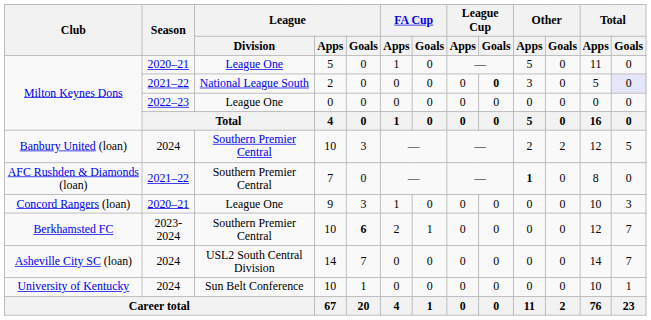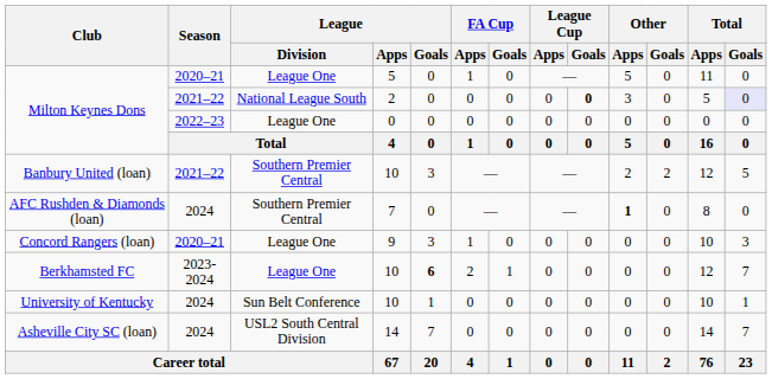 <table class="wikitable" style="text-align:center">
 <tr>
 <th rowspan="2">Club</th>
 <th rowspan="2">Season</th>
 <th colspan="3">League</th>
 <th colspan="2"><a href='#'>FA Cup</a></th>
 <th colspan="2">League Cup</th>
 <th colspan="2">Other</th>
 <th colspan="2">Total</th>
 </tr>
 <tr>
 <th>Division</th>
 <th>Apps</th>
 <th>Goals</th>
 <th>Apps</th>
 <th>Goals</th>
 <th>Apps</th>
 <th>Goals</th>
 <th>Apps</th>
 <th>Goals</th>
 <th>Apps</th>
 <th>Goals</th>
 </tr>
 <tr>
 <td rowspan="4"><a href='#'>Milton Keynes Dons</a></td>
 <td><a href='#'>2020–21</a></td>
 <td><a href='#'>League One</a></td>
 <td>5</td>
 <td>0</td>
 <td>1</td>
 <td>0</td>
 <td colspan="2">—</td>
 <td>5</td>
 <td>0</td>
 <td>11</td>
 <td>0</td>
 </tr>
 <tr>
 <td><a href='#'>2021–22</a></td>
 <td><a href='#'>National League South</a></td>
 <td>2</td>
 <td>0</td>
 <td>0</td>
 <td>0</td>
 <td>0</td>
 <td><strong>0</strong></td>
 <td>3</td>
 <td>0</td>
 <td>5</td>
 <td style="background: lavender;">0</td>
 </tr>
 <tr>
 <td><a href='#'>2022–23</a></td>
 <td>League One</td>
 <td>0</td>
 <td>0</td>
 <td>0</td>
 <td>0</td>
 <td>0</td>
 <td>0</td>
 <td>0</td>
 <td>0</td>
 <td>0</td>
 <td>0</td>
 </tr>
 <tr>
 <th colspan="2">Total</th>
 <th>4</th>
 <th>0</th>
 <th>1</th>
 <th>0</th>
 <th>0</th>
 <th>0</th>
 <th>5</th>
 <th>0</th>
 <th>16</th>
 <th>0</th>
 </tr>
 <tr>
 <td><a href='#'>Banbury United</a> (loan)</td>
-<td>2024</td>
+<td><a href='#'>2021–22</a></td>
 <td><a href='#'>Southern Premier Central</a></td>
 <td>10</td>
 <td>3</td>
 <td colspan="2">—</td>
 <td colspan="2">—</td>
 <td>2</td>
 <td>2</td>
 <td>12</td>
 <td>5</td>
 </tr>
 <tr>
 <td><a href='#'>AFC Rushden & Diamonds</a> (loan)</td>
-<td><a href='#'>2021–22</a></td>
+<td>2024</td>
 <td>Southern Premier Central</td>
 <td>7</td>
 <td>0</td>
 <td colspan="2">—</td>
 <td colspan="2">—</td>
 <td><strong>1</strong></td>
 <td>0</td>
 <td>8</td>
 <td>0</td>
 </tr>
 <tr>
 <td><a href='#'>Concord Rangers</a> (loan)</td>
 <td><a href='#'>2020–21</a></td>
 <td>League One</td>
 <td>9</td>
 <td>3</td>
 <td>1</td>
 <td>0</td>
 <td>0</td>
 <td>0</td>
 <td>0</td>
 <td>0</td>
 <td>10</td>
 <td>3</td>
 </tr>
 <tr>
 <td><a href='#'>Berkhamsted FC</a></td>
 <td>2023-2024</td>
-<td>Southern Premier Central</td>
+<td><a href='#'>League One</a></td>
 <td>10</td>
 <td><strong>6</strong></td>
 <td>2</td>
 <td>1</td>
 <td>0</td>
 <td>0</td>
 <td>0</td>
 <td>0</td>
 <td>12</td>
-<td>7</td>
-</tr>
-<tr>
-<td><a href='#'>Asheville City SC</a> (loan)</td>
-<td>2024</td>
-<td>USL2 South Central Division</td>
-<td>14</td>
-<td>7</td>
-<td>0</td>
-<td>0</td>
-<td>0</td>
-<td>0</td>
-<td>0</td>
-<td>0</td>
-<td>14</td>
 <td>7</td>
 </tr>
 <tr>
 <td><a href='#'>University of Kentucky</a></td>
 <td>2024</td>
 <td>Sun Belt Conference</td>
 <td>10</td>
 <td>1</td>
 <td>0</td>
 <td>0</td>
 <td>0</td>
 <td>0</td>
 <td>0</td>
 <td>0</td>
 <td>10</td>
 <td>1</td>
 </tr>
 <tr>
+<td><a href='#'>Asheville City SC</a> (loan)</td>
+<td>2024</td>
+<td>USL2 South Central Division</td>
+<td>14</td>
+<td>7</td>
+<td>0</td>
+<td>0</td>
+<td>0</td>
+<td>0</td>
+<td>0</td>
+<td>0</td>
+<td>14</td>
+<td>7</td>
+</tr>
+<tr>
 <th colspan="3">Career total</th>
 <th>67</th>
 <th>20</th>
 <th>4</th>
 <th>1</th>
 <th>0</th>
 <th>0</th>
 <th>11</th>
 <th>2</th>
 <th>76</th>
 <th>23</th>
 </tr>
 </table>
